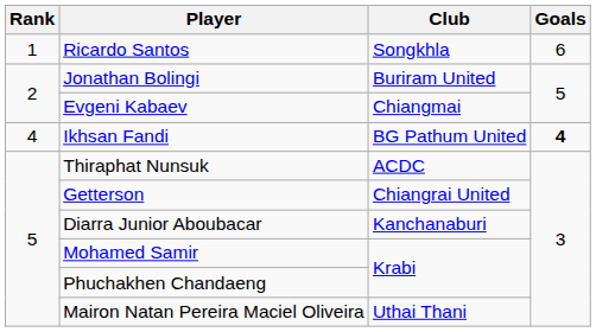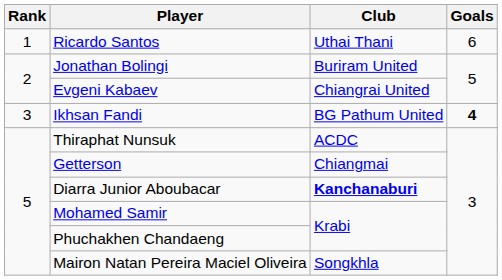 <table class="wikitable sortable" style="text-align:center">
 <tr>
 <th>Rank</th>
 <th>Player</th>
 <th>Club</th>
 <th>Goals</th>
 </tr>
 <tr>
 <td>1</td>
 <td align="left"> <a href='#'>Ricardo Santos</a></td>
-<td align="left"><a href='#'>Songkhla</a></td>
+<td align="left"><a href='#'>Uthai Thani</a></td>
 <td>6</td>
 </tr>
 <tr>
 <td rowspan="2">2</td>
 <td align="left"> <a href='#'>Jonathan Bolingi</a></td>
 <td align="left"><a href='#'>Buriram United</a></td>
 <td rowspan="2">5</td>
 </tr>
 <tr>
 <td align="left"> <a href='#'>Evgeni Kabaev</a></td>
-<td align="left"><a href='#'>Chiangmai</a></td>
+<td align="left"><a href='#'>Chiangrai United</a></td>
 </tr>
 <tr>
-<td>4</td>
+<td>3</td>
 <td align="left"> <a href='#'>Ikhsan Fandi</a></td>
 <td align="left"><a href='#'>BG Pathum United</a></td>
 <td><strong>4</strong></td>
 </tr>
 <tr>
 <td rowspan="6">5</td>
 <td align="left"> Thiraphat Nunsuk</td>
 <td align="left"><a href='#'>ACDC</a></td>
 <td rowspan="6">3</td>
 </tr>
 <tr>
 <td align="left"> <a href='#'>Getterson</a></td>
-<td align="left"><a href='#'>Chiangrai United</a></td>
+<td align="left"><a href='#'>Chiangmai</a></td>
 </tr>
 <tr>
 <td align="left"> Diarra Junior Aboubacar</td>
-<td align="left"><a href='#'>Kanchanaburi</a></td>
+<td align="left"><strong><a href='#'>Kanchanaburi</a></strong></td>
 </tr>
 <tr>
 <td align="left"> <a href='#'>Mohamed Samir</a></td>
 <td align="left"rowspan="2"><a href='#'>Krabi</a></td>
 </tr>
 <tr>
 <td align="left"> Phuchakhen Chandaeng</td>
 </tr>
 <tr>
 <td align="left"> Mairon Natan Pereira Maciel Oliveira</td>
-<td align="left"><a href='#'>Uthai Thani</a></td>
+<td align="left"><a href='#'>Songkhla</a></td>
 </tr>
 </table>
